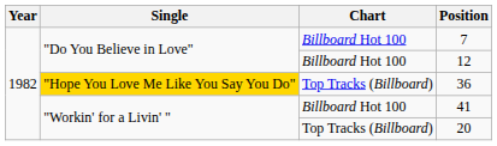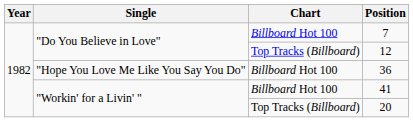 <table class="wikitable">
 <tr>
 <th>Year</th>
 <th>Single</th>
 <th>Chart</th>
 <th>Position</th>
 </tr>
 <tr>
 <td rowspan=5>1982</td>
 <td rowspan=2>"Do You Believe in Love"</td>
 <td><a href='#'><em>Billboard</em> Hot 100</a></td>
 <td align="center">7</td>
 </tr>
 <tr>
-<td><em>Billboard</em> Hot 100</td>
+<td><a href='#'>Top Tracks</a> (<em>Billboard</em>)</td>
 <td align="center">12</td>
 </tr>
 <tr>
-<td style="background: gold;">"Hope You Love Me Like You Say You Do"</td>
-<td><a href='#'>Top Tracks</a> (<em>Billboard</em>)</td>
+<td>"Hope You Love Me Like You Say You Do"</td>
+<td><em>Billboard</em> Hot 100</td>
 <td align="center">36</td>
 </tr>
 <tr>
 <td rowspan=2>"Workin' for a Livin' "</td>
 <td><em>Billboard</em> Hot 100</td>
 <td align="center">41</td>
 </tr>
 <tr>
 <td>Top Tracks (<em>Billboard</em>)</td>
 <td align="center">20</td>
 </tr>
 </table>
